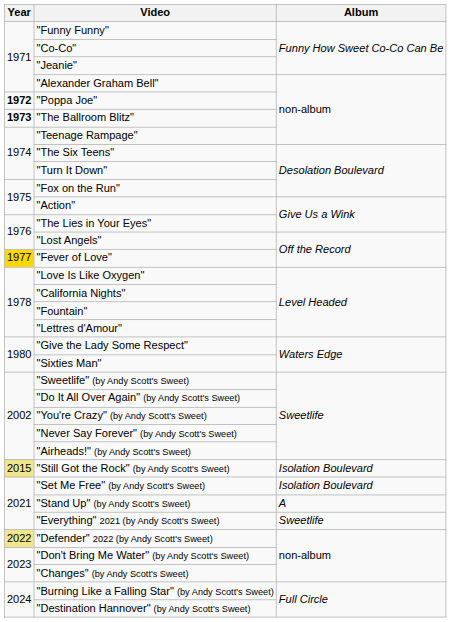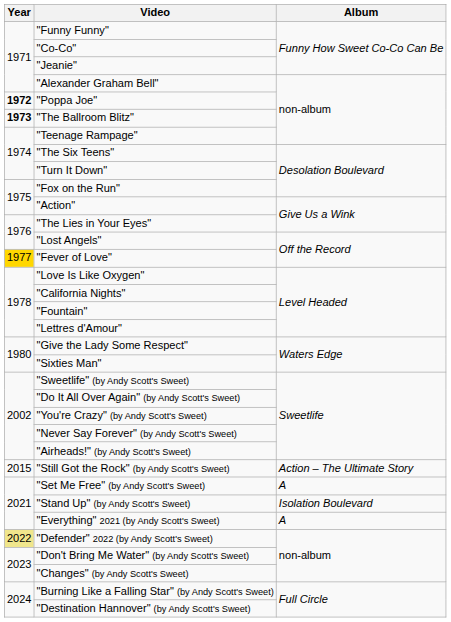 <table class="wikitable">
 <tr>
 <th>Year</th>
 <th>Video</th>
 <th>Album</th>
 </tr>
 <tr>
 <td rowspan="4">1971</td>
 <td>"Funny Funny"</td>
 <td rowspan="3"><em>Funny How Sweet Co-Co Can Be</em></td>
 </tr>
 <tr>
 <td>"Co-Co"</td>
 </tr>
 <tr>
 <td>"Jeanie"</td>
 </tr>
 <tr>
 <td>"Alexander Graham Bell"</td>
 <td rowspan="4">non-album</td>
 </tr>
 <tr>
 <td><strong>1972</strong></td>
 <td>"Poppa Joe"</td>
 </tr>
 <tr>
 <td><strong>1973</strong></td>
 <td>"The Ballroom Blitz"</td>
 </tr>
 <tr>
 <td rowspan="3">1974</td>
 <td>"Teenage Rampage"</td>
 </tr>
 <tr>
 <td>"The Six Teens"</td>
 <td rowspan="3"><em>Desolation Boulevard</em></td>
 </tr>
 <tr>
 <td>"Turn It Down"</td>
 </tr>
 <tr>
 <td rowspan="2">1975</td>
 <td>"Fox on the Run"</td>
 </tr>
 <tr>
 <td>"Action"</td>
 <td rowspan="2"><em>Give Us a Wink</em></td>
 </tr>
 <tr>
 <td rowspan="2">1976</td>
 <td>"The Lies in Your Eyes"</td>
 </tr>
 <tr>
 <td>"Lost Angels"</td>
 <td rowspan="2"><em>Off the Record</em></td>
 </tr>
 <tr>
 <td style="background: gold;">1977</td>
 <td>"Fever of Love"</td>
 </tr>
 <tr>
 <td rowspan="4">1978</td>
 <td>"Love Is Like Oxygen"</td>
 <td rowspan="4"><em>Level Headed</em></td>
 </tr>
 <tr>
 <td>"California Nights"</td>
 </tr>
 <tr>
 <td>"Fountain"</td>
 </tr>
 <tr>
 <td>"Lettres d'Amour"</td>
 </tr>
 <tr>
 <td rowspan="2">1980</td>
 <td>"Give the Lady Some Respect"</td>
 <td rowspan="2"><em>Waters Edge</em></td>
 </tr>
 <tr>
 <td>"Sixties Man"</td>
 </tr>
 <tr>
 <td rowspan="5">2002</td>
 <td>"Sweetlife" <small>(by Andy Scott's Sweet)</small></td>
 <td rowspan="5"><em>Sweetlife</em></td>
 </tr>
 <tr>
 <td>"Do It All Over Again" <small>(by Andy Scott's Sweet)</small></td>
 </tr>
 <tr>
 <td>"You're Crazy" <small>(by Andy Scott's Sweet)</small></td>
 </tr>
 <tr>
 <td>"Never Say Forever" <small>(by Andy Scott's Sweet)</small></td>
 </tr>
 <tr>
 <td>"Airheads!" <small>(by Andy Scott's Sweet)</small></td>
 </tr>
 <tr>
-<td style="background: khaki;">2015</td>
+<td>2015</td>
 <td>"Still Got the Rock" <small>(by Andy Scott's Sweet)</small></td>
-<td><em>Isolation Boulevard</em></td>
+<td><em>Action – The Ultimate Story</em></td>
 </tr>
 <tr>
 <td rowspan="3">2021</td>
 <td>"Set Me Free" <small>(by Andy Scott's Sweet)</small></td>
+<td><em>A</em></td>
+</tr>
+<tr>
+<td>"Stand Up" <small>(by Andy Scott's Sweet)</small></td>
 <td><em>Isolation Boulevard</em></td>
 </tr>
 <tr>
-<td>"Stand Up" <small>(by Andy Scott's Sweet)</small></td>
+<td>"Everything" <small>2021 (by Andy Scott's Sweet)</small></td>
 <td><em>A</em></td>
-</tr>
-<tr>
-<td>"Everything" <small>2021 (by Andy Scott's Sweet)</small></td>
-<td><em>Sweetlife</em></td>
 </tr>
 <tr>
 <td style="background: khaki;">2022</td>
 <td>"Defender" <small>2022 (by Andy Scott's Sweet)</small></td>
 <td rowspan="3">non-album</td>
 </tr>
 <tr>
 <td rowspan="2">2023</td>
 <td>"Don't Bring Me Water" <small>(by Andy Scott's Sweet)</small></td>
 </tr>
 <tr>
 <td>"Changes" <small>(by Andy Scott's Sweet)</small></td>
 </tr>
 <tr>
 <td rowspan="2">2024</td>
 <td>"Burning Like a Falling Star" <small>(by Andy Scott's Sweet)</small></td>
 <td rowspan="2"><em>Full Circle</em></td>
 </tr>
 <tr>
 <td>"Destination Hannover" <small>(by Andy Scott's Sweet)</small></td>
 </tr>
 </table>
